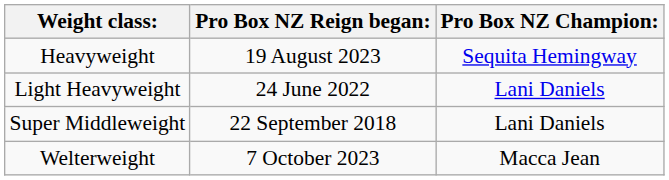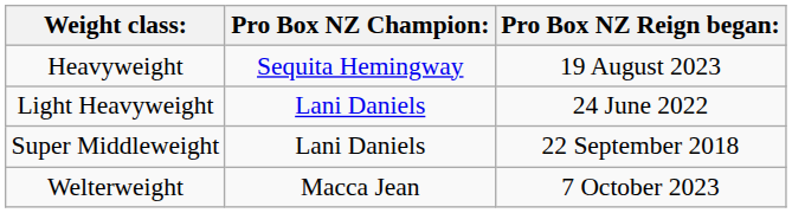 <table class="wikitable">
 <tr>
 <th style="text-align: center;">Weight class:</th>
+<th style="text-align: center;">Pro Box NZ Champion:</th>
 <th style="text-align: center;">Pro Box NZ Reign began:</th>
-<th style="text-align: center;">Pro Box NZ Champion:</th>
 </tr>
 <tr>
 <td style="text-align: center;">Heavyweight</td>
+<td style="text-align: center;"><a href='#'>Sequita Hemingway</a></td>
 <td style="text-align: center;">19 August 2023</td>
-<td style="text-align: center;"><a href='#'>Sequita Hemingway</a></td>
 </tr>
 <tr>
 <td style="text-align: center;">Light Heavyweight</td>
+<td style="text-align: center;"><a href='#'>Lani Daniels</a></td>
 <td style="text-align: center;">24 June 2022</td>
-<td style="text-align: center;"><a href='#'>Lani Daniels</a></td>
 </tr>
 <tr>
 <td style="text-align: center;">Super Middleweight</td>
+<td style="text-align: center;">Lani Daniels</td>
 <td style="text-align: center;">22 September 2018</td>
-<td style="text-align: center;">Lani Daniels</td>
 </tr>
 <tr>
 <td style="text-align: center;">Welterweight</td>
+<td style="text-align: center;">Macca Jean</td>
 <td style="text-align: center;">7 October 2023</td>
-<td style="text-align: center;">Macca Jean</td>
 </tr>
 </table>
